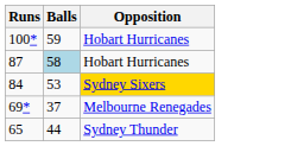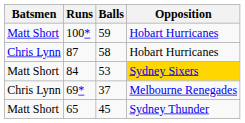 <table class="wikitable">
 <tr>
+<th>Batsmen</th>
 <th>Runs</th>
 <th>Balls</th>
 <th>Opposition</th>
 </tr>
 <tr>
+<td><a href='#'>Matt Short</a></td>
 <td>100<a href='#'>*</a></td>
 <td>59</td>
 <td><a href='#'>Hobart Hurricanes</a></td>
 </tr>
 <tr>
+<td><a href='#'>Chris Lynn</a></td>
 <td>87</td>
-<td style="background: lightblue;">58</td>
+<td>58</td>
 <td>Hobart Hurricanes</td>
 </tr>
 <tr>
+<td>Matt Short</td>
 <td>84</td>
 <td>53</td>
 <td style="background: gold;"><a href='#'>Sydney Sixers</a></td>
 </tr>
 <tr>
+<td>Chris Lynn</td>
 <td>69<a href='#'>*</a></td>
 <td>37</td>
 <td><a href='#'>Melbourne Renegades</a></td>
 </tr>
 <tr>
+<td>Matt Short</td>
 <td>65</td>
-<td>44</td>
+<td>45</td>
 <td><a href='#'>Sydney Thunder</a></td>
 </tr>
 </table>
